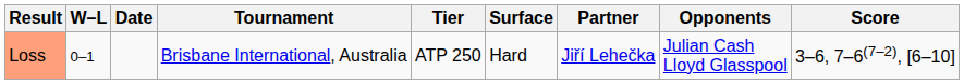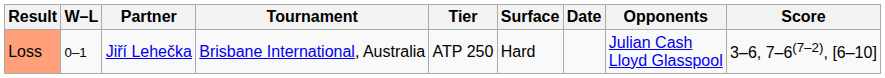 <table class="wikitable">
 <tr>
 <th>Result</th>
 <th class="unsortable">W–L</th>
-<th>Date</th>
+<th>Partner</th>
 <th>Tournament</th>
 <th>Tier</th>
 <th>Surface</th>
-<th>Partner</th>
+<th>Date</th>
 <th>Opponents</th>
 <th class="unsortable">Score</th>
 </tr>
 <tr>
 <td bgcolor=ffa07a>Loss</td>
 <td><small>0–1</small></td>
-<td><a href='#'></a></td>
+<td> <a href='#'>Jiří Lehečka</a></td>
 <td><a href='#'>Brisbane International</a>, Australia</td>
 <td>ATP 250</td>
 <td>Hard</td>
-<td> <a href='#'>Jiří Lehečka</a></td>
+<td><a href='#'></a></td>
 <td> <a href='#'>Julian Cash</a><br> <a href='#'>Lloyd Glasspool</a></td>
 <td>3–6, 7–6<sup>(7–2)</sup>, [6–10]</td>
 </tr>
 </table>
